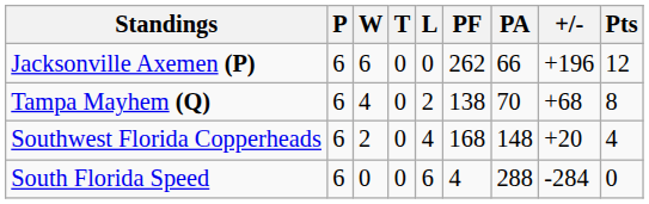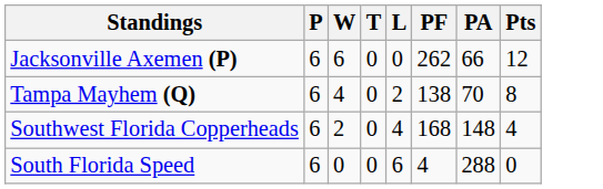 <table class="wikitable">
 <tr>
 <th>Standings</th>
 <th>P</th>
 <th>W</th>
 <th>T</th>
 <th>L</th>
 <th>PF</th>
 <th>PA</th>
-<th>+/-</th>
 <th>Pts</th>
 </tr>
 <tr>
 <td> <a href='#'>Jacksonville Axemen</a> <strong>(P)</strong></td>
 <td>6</td>
 <td>6</td>
 <td>0</td>
 <td>0</td>
 <td>262</td>
 <td>66</td>
-<td>+196</td>
 <td>12</td>
 </tr>
 <tr>
 <td> <a href='#'>Tampa Mayhem</a> <strong>(Q)</strong></td>
 <td>6</td>
 <td>4</td>
 <td>0</td>
 <td>2</td>
 <td>138</td>
 <td>70</td>
-<td>+68</td>
 <td>8</td>
 </tr>
 <tr>
 <td> <a href='#'>Southwest Florida Copperheads</a></td>
 <td>6</td>
 <td>2</td>
 <td>0</td>
 <td>4</td>
 <td>168</td>
 <td>148</td>
-<td>+20</td>
 <td>4</td>
 </tr>
 <tr>
 <td> <a href='#'>South Florida Speed</a></td>
 <td>6</td>
 <td>0</td>
 <td>0</td>
 <td>6</td>
 <td>4</td>
 <td>288</td>
-<td>-284</td>
 <td>0</td>
 </tr>
 </table>
